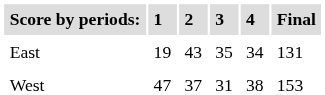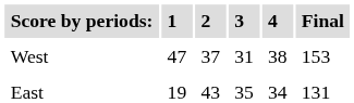 <table cellpadding=5>
 <tr bgcolor="#dddddd">
 <td><strong>Score by periods:</strong></td>
 <td><strong>1</strong></td>
 <td><strong>2</strong></td>
 <td><strong>3</strong></td>
 <td><strong>4</strong></td>
 <td><strong>Final</strong></td>
 </tr>
 <tr>
+<td>West</td>
+<td>47</td>
+<td>37</td>
+<td>31</td>
+<td>38</td>
+<td>153</td>
+</tr>
+<tr>
 <td>East</td>
 <td>19</td>
 <td>43</td>
 <td>35</td>
 <td>34</td>
 <td>131</td>
 </tr>
 <tr>
-<td>West</td>
-<td>47</td>
-<td>37</td>
-<td>31</td>
-<td>38</td>
-<td>153</td>
-</tr>
-<tr>
 </tr>
 </table>
